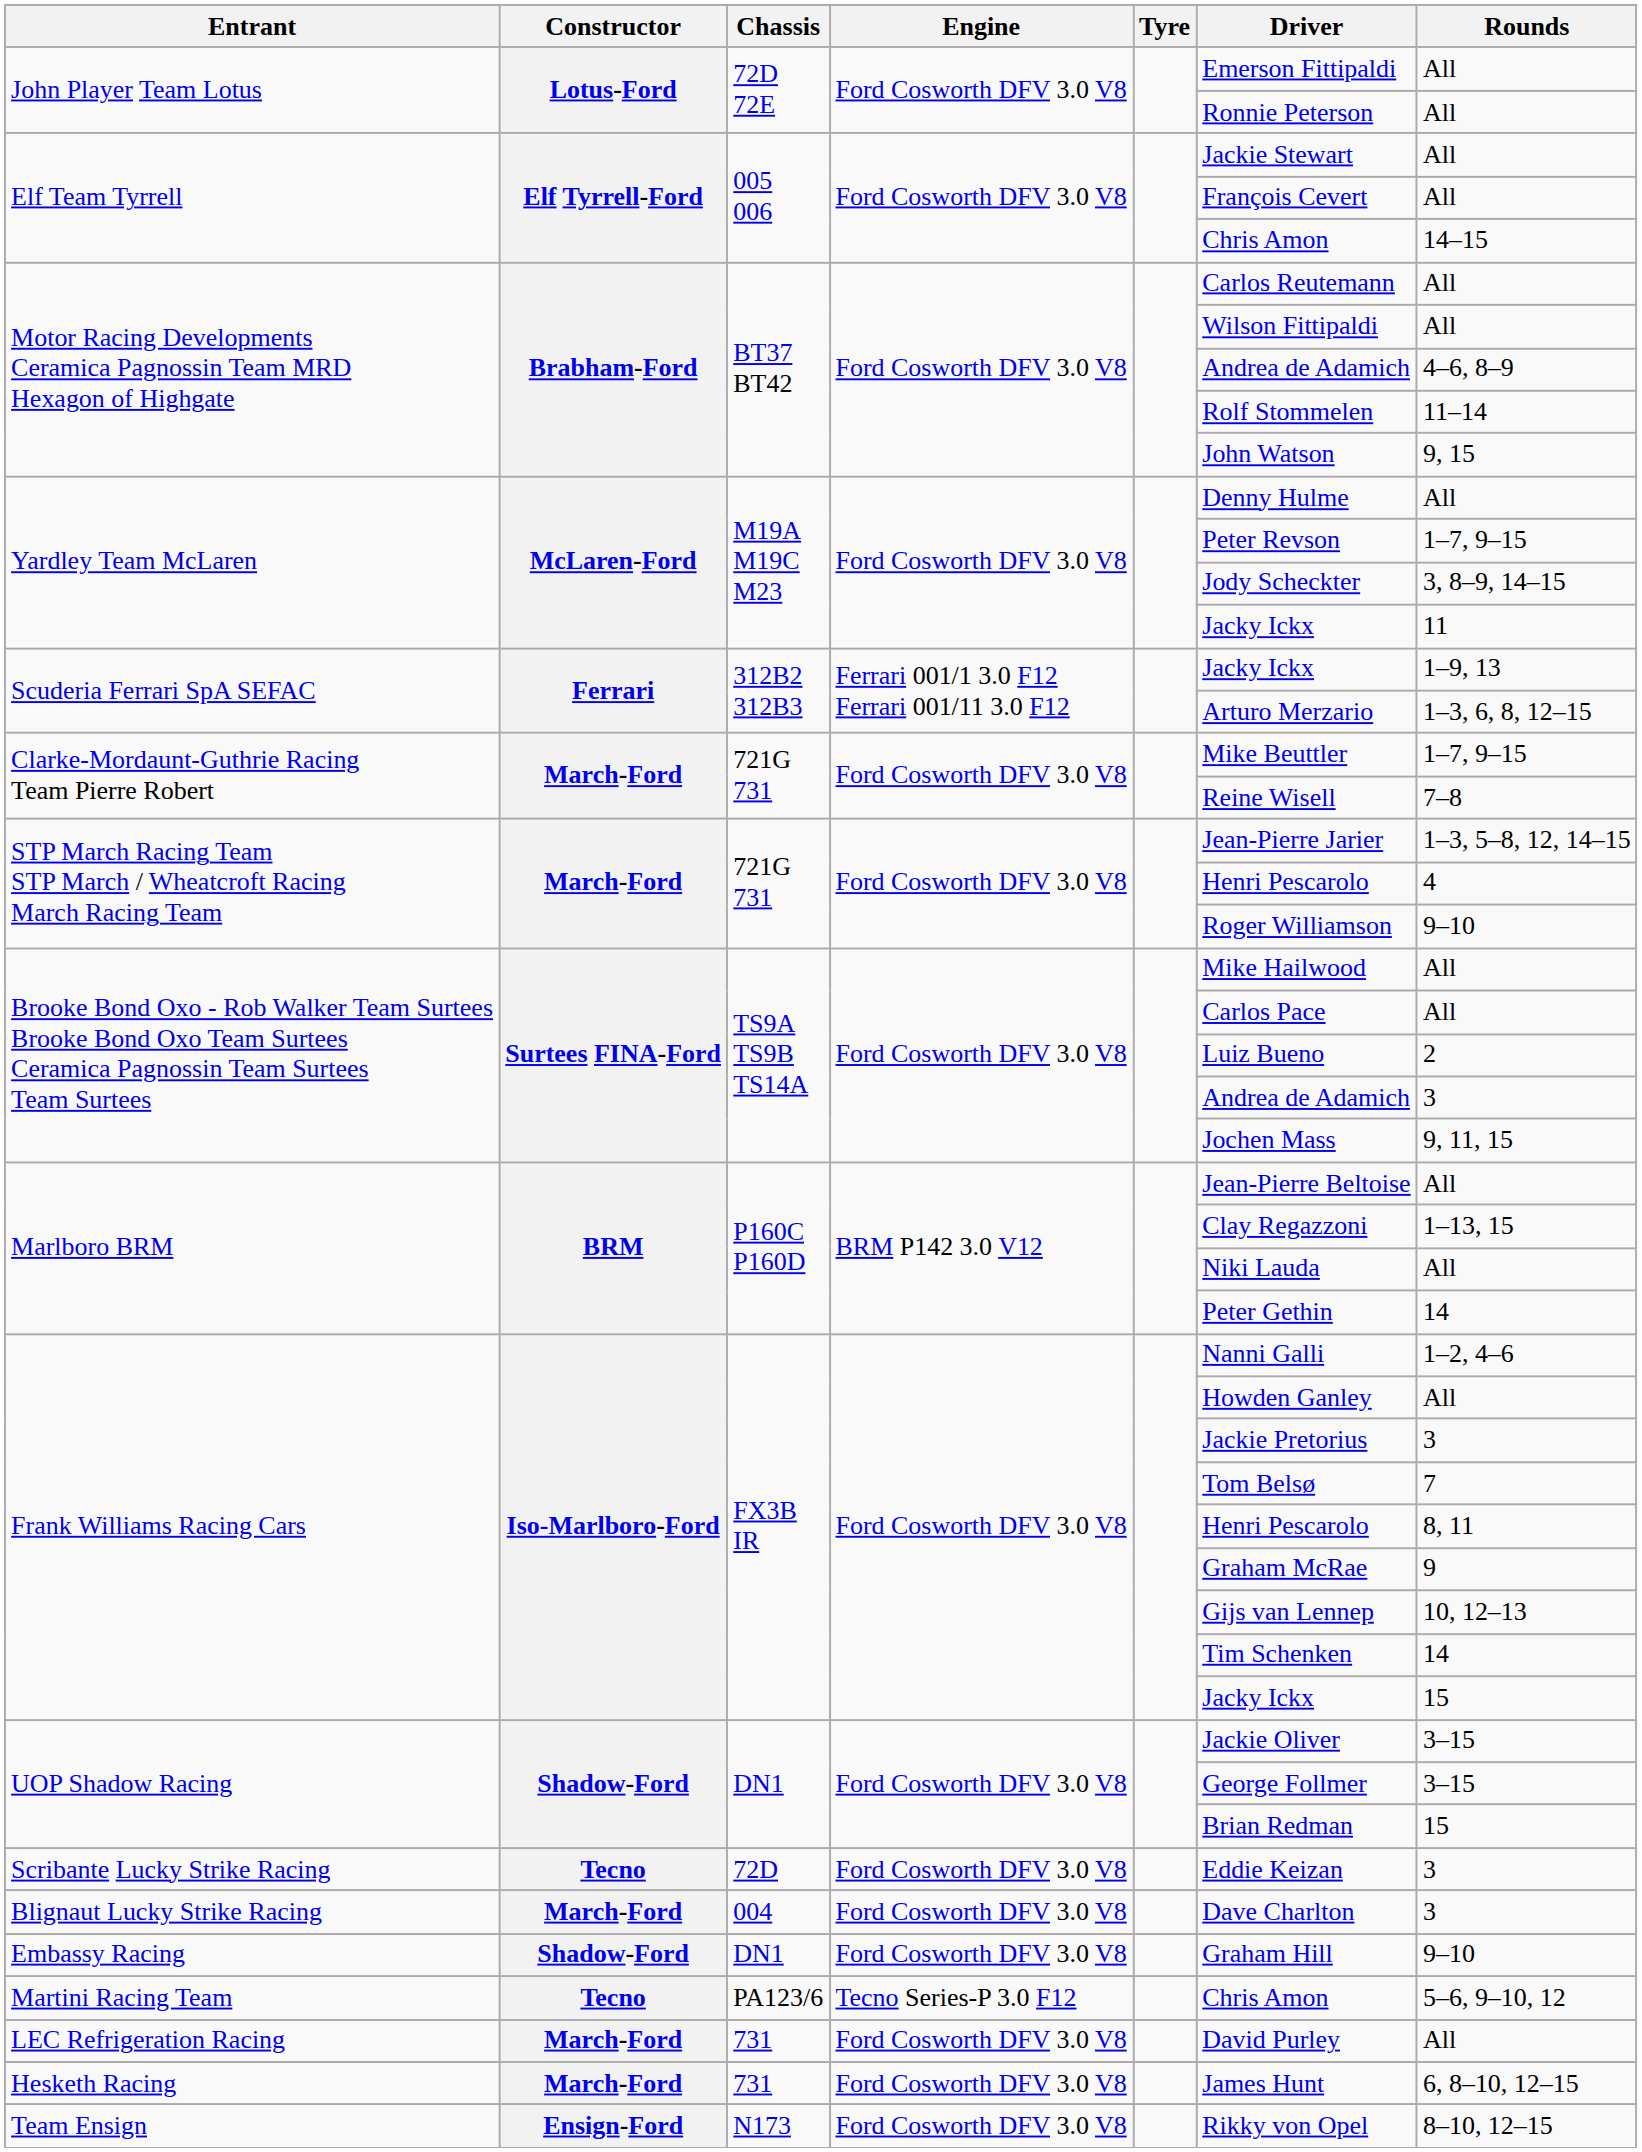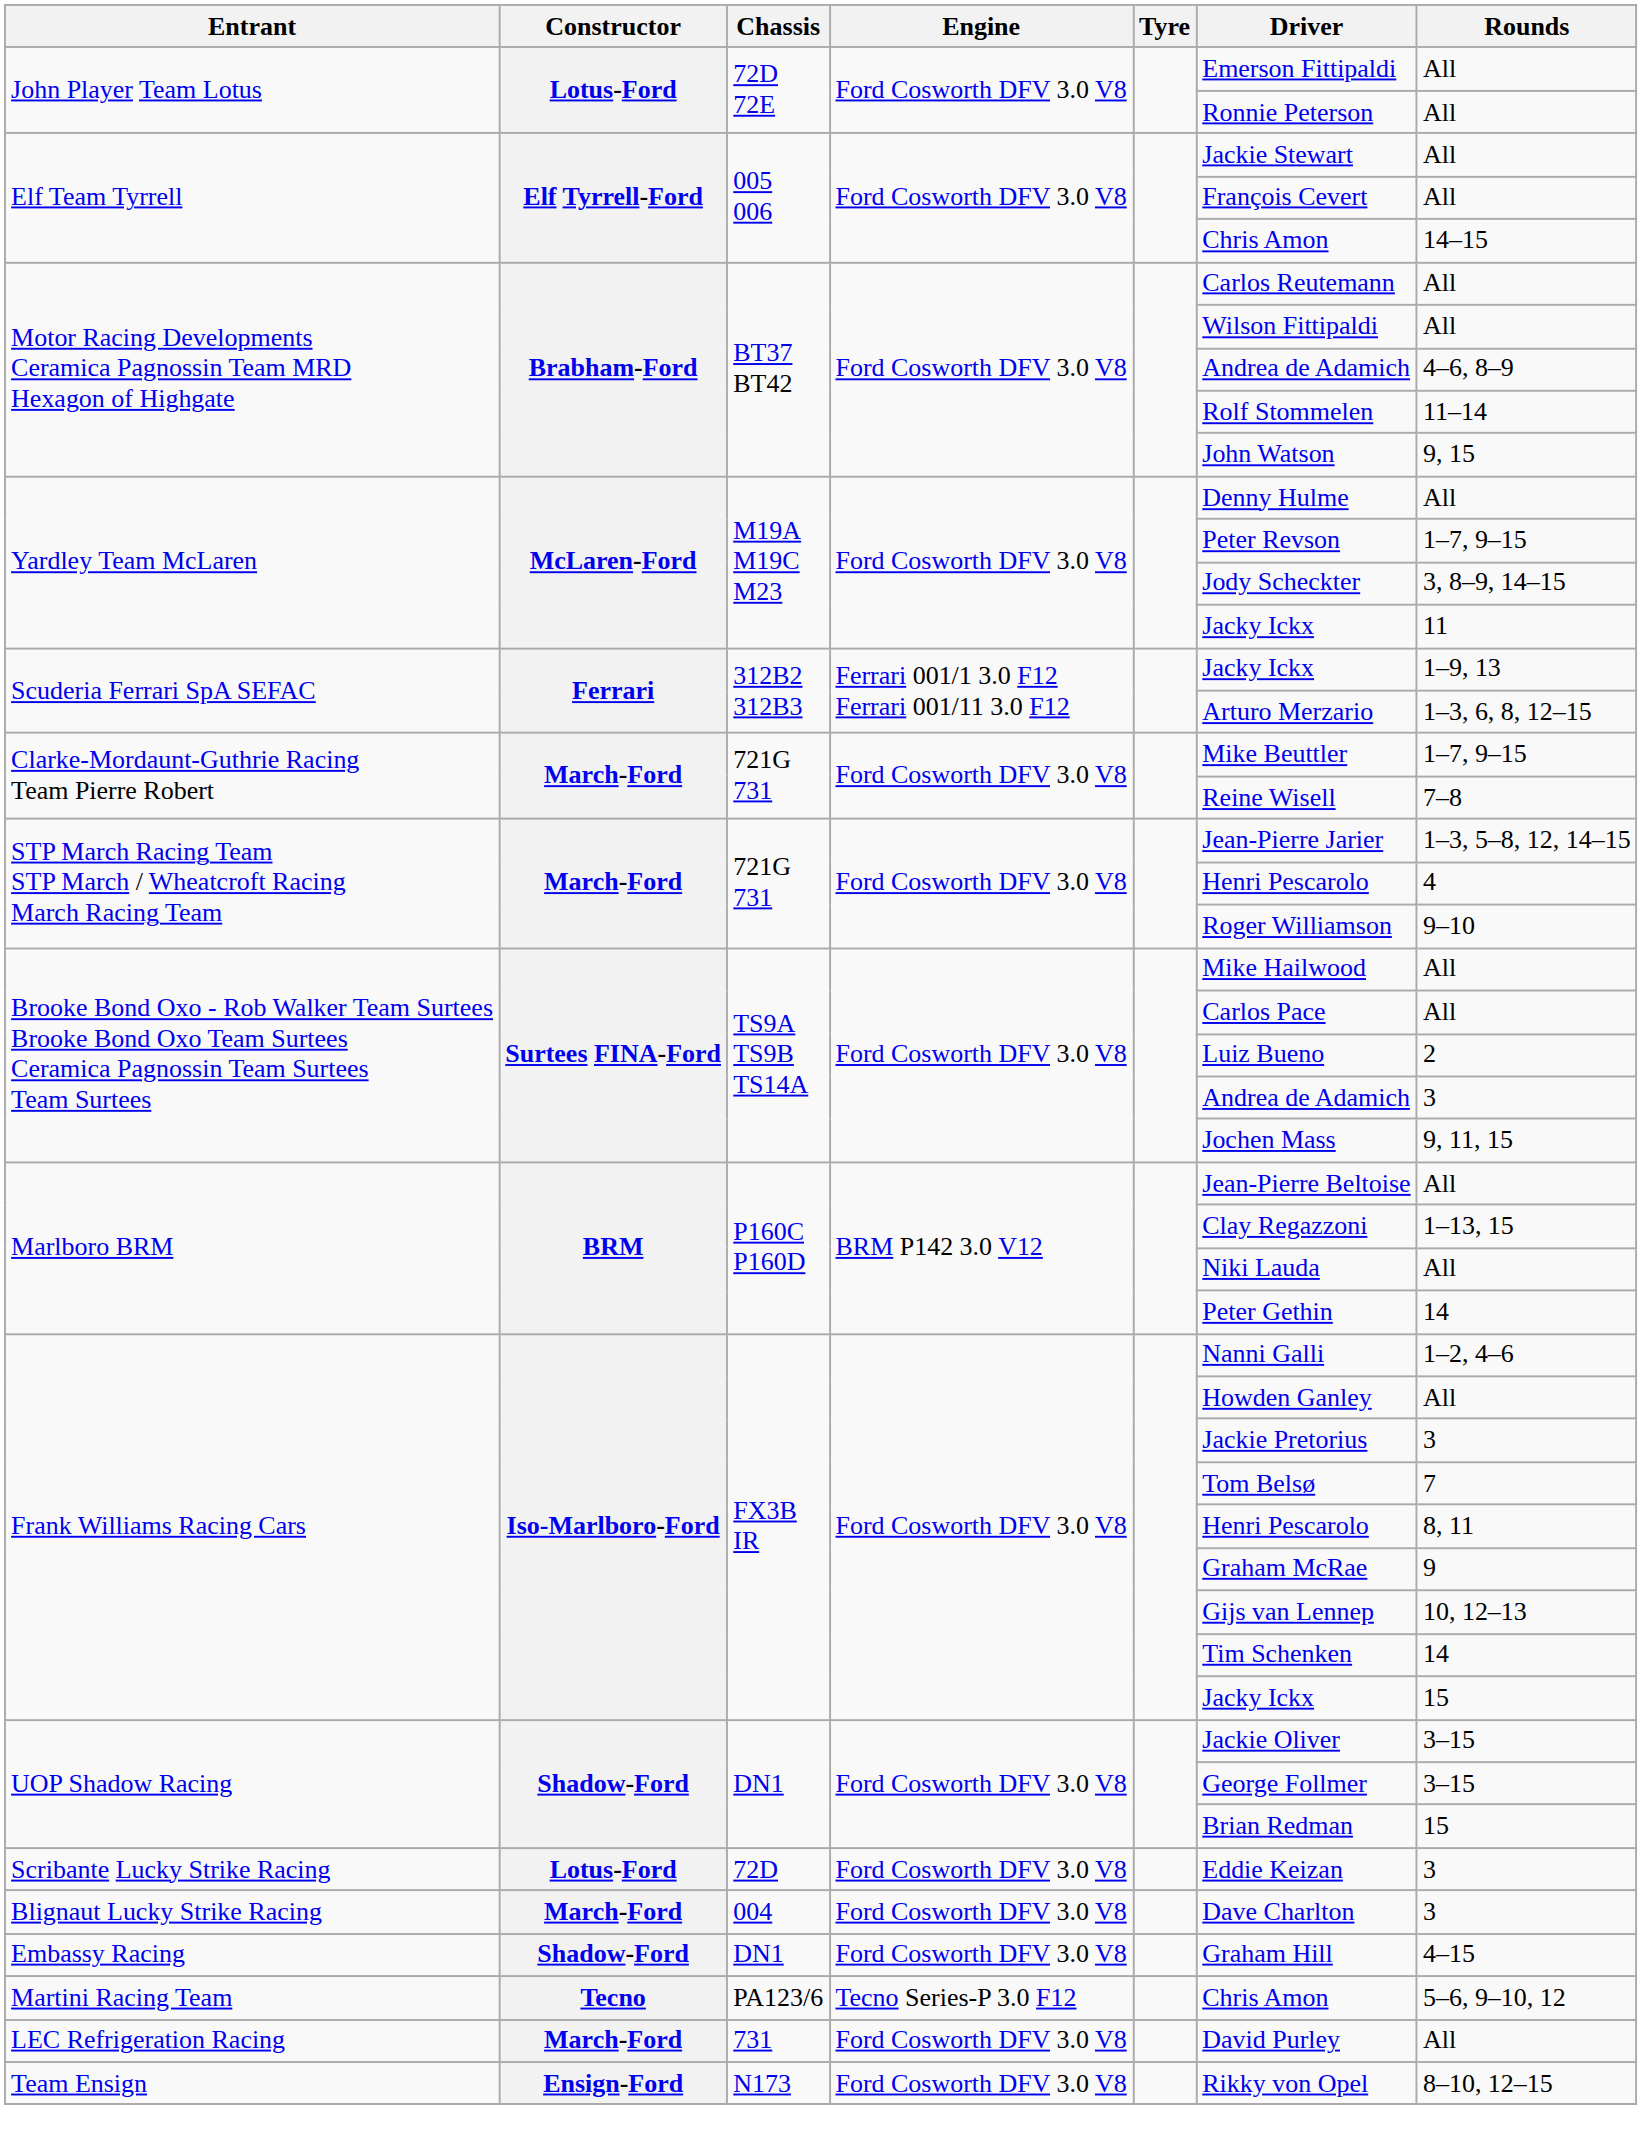 <table class="wikitable sortable" style="font-size: 85%">
 <tr>
 <th>Entrant</th>
 <th>Constructor</th>
 <th>Chassis</th>
 <th>Engine</th>
 <th>Tyre</th>
 <th>Driver</th>
 <th>Rounds</th>
 </tr>
 <tr>
 <td rowspan=2> <a href='#'>John Player</a> <a href='#'>Team Lotus</a></td>
 <th rowspan=2><a href='#'>Lotus</a>-<a href='#'>Ford</a></th>
 <td rowspan=2><a href='#'>72D</a><br><a href='#'>72E</a></td>
 <td rowspan=2><a href='#'>Ford Cosworth DFV</a> 3.0 <a href='#'>V8</a></td>
 <td rowspan=2></td>
 <td> <a href='#'>Emerson Fittipaldi</a></td>
 <td>All</td>
 </tr>
 <tr>
 <td> <a href='#'>Ronnie Peterson</a></td>
 <td>All</td>
 </tr>
 <tr>
 <td rowspan=3> <a href='#'>Elf Team Tyrrell</a></td>
 <th rowspan=3><a href='#'>Elf</a> <a href='#'>Tyrrell</a>-<a href='#'>Ford</a></th>
 <td rowspan=3><a href='#'>005</a><br><a href='#'>006</a></td>
 <td rowspan=3><a href='#'>Ford Cosworth DFV</a> 3.0 <a href='#'>V8</a></td>
 <td rowspan=3></td>
 <td> <a href='#'>Jackie Stewart</a></td>
 <td>All</td>
 </tr>
 <tr>
 <td> <a href='#'>François Cevert</a></td>
 <td>All</td>
 </tr>
 <tr>
 <td> <a href='#'>Chris Amon</a></td>
 <td>14–15</td>
 </tr>
 <tr>
 <td rowspan=5> <a href='#'>Motor Racing Developments</a><br> <a href='#'>Ceramica Pagnossin Team MRD</a><br> <a href='#'>Hexagon of Highgate</a></td>
 <th rowspan=5><a href='#'>Brabham</a>-<a href='#'>Ford</a></th>
 <td rowspan=5><a href='#'>BT37</a><br>BT42</td>
 <td rowspan=5><a href='#'>Ford Cosworth DFV</a> 3.0 <a href='#'>V8</a></td>
 <td rowspan=5></td>
 <td> <a href='#'>Carlos Reutemann</a></td>
 <td>All</td>
 </tr>
 <tr>
 <td> <a href='#'>Wilson Fittipaldi</a></td>
 <td>All</td>
 </tr>
 <tr>
 <td> <a href='#'>Andrea de Adamich</a></td>
 <td>4–6, 8–9</td>
 </tr>
 <tr>
 <td> <a href='#'>Rolf Stommelen</a></td>
 <td>11–14</td>
 </tr>
 <tr>
 <td> <a href='#'>John Watson</a></td>
 <td>9, 15</td>
 </tr>
 <tr>
 <td rowspan=4> <a href='#'>Yardley Team McLaren</a></td>
 <th rowspan=4><a href='#'>McLaren</a>-<a href='#'>Ford</a></th>
 <td rowspan=4><a href='#'>M19A</a><br><a href='#'>M19C</a><br><a href='#'>M23</a></td>
 <td rowspan=4><a href='#'>Ford Cosworth DFV</a> 3.0 <a href='#'>V8</a></td>
 <td rowspan=4></td>
 <td> <a href='#'>Denny Hulme</a></td>
 <td>All</td>
 </tr>
 <tr>
 <td> <a href='#'>Peter Revson</a></td>
 <td>1–7, 9–15</td>
 </tr>
 <tr>
 <td> <a href='#'>Jody Scheckter</a></td>
 <td>3, 8–9, 14–15</td>
 </tr>
 <tr>
 <td> <a href='#'>Jacky Ickx</a></td>
 <td>11</td>
 </tr>
 <tr>
 <td rowspan=2> <a href='#'>Scuderia Ferrari SpA SEFAC</a></td>
 <th rowspan=2><a href='#'>Ferrari</a></th>
 <td rowspan=2><a href='#'>312B2</a><br><a href='#'>312B3</a></td>
 <td rowspan=2><a href='#'>Ferrari</a> 001/1 3.0 <a href='#'>F12</a><br><a href='#'>Ferrari</a> 001/11 3.0 <a href='#'>F12</a></td>
 <td rowspan=2></td>
 <td> <a href='#'>Jacky Ickx</a></td>
 <td>1–9, 13</td>
 </tr>
 <tr>
 <td> <a href='#'>Arturo Merzario</a></td>
 <td>1–3, 6, 8, 12–15</td>
 </tr>
 <tr>
 <td rowspan=2> <a href='#'>Clarke-Mordaunt-Guthrie Racing</a><br> Team Pierre Robert</td>
 <th rowspan=2><a href='#'>March</a>-<a href='#'>Ford</a></th>
 <td rowspan=2>721G<br><a href='#'>731</a></td>
 <td rowspan=2><a href='#'>Ford Cosworth DFV</a> 3.0 <a href='#'>V8</a></td>
 <td rowspan=2><br></td>
 <td> <a href='#'>Mike Beuttler</a></td>
 <td>1–7, 9–15</td>
 </tr>
 <tr>
 <td> <a href='#'>Reine Wisell</a></td>
 <td>7–8</td>
 </tr>
 <tr>
 <td rowspan=3> <a href='#'>STP March Racing Team</a><br> <a href='#'>STP March</a> / <a href='#'>Wheatcroft Racing</a><br> <a href='#'>March Racing Team</a></td>
 <th rowspan=3><a href='#'>March</a>-<a href='#'>Ford</a></th>
 <td rowspan=3>721G<br><a href='#'>731</a></td>
 <td rowspan=3><a href='#'>Ford Cosworth DFV</a> 3.0 <a href='#'>V8</a></td>
 <td rowspan=3></td>
 <td> <a href='#'>Jean-Pierre Jarier</a></td>
 <td>1–3, 5–8, 12, 14–15</td>
 </tr>
 <tr>
 <td> <a href='#'>Henri Pescarolo</a></td>
 <td>4</td>
 </tr>
 <tr>
 <td> <a href='#'>Roger Williamson</a></td>
 <td>9–10</td>
 </tr>
 <tr>
 <td rowspan=5> <a href='#'>Brooke Bond Oxo - Rob Walker Team Surtees</a><br> <a href='#'>Brooke Bond Oxo Team Surtees</a><br> <a href='#'>Ceramica Pagnossin Team Surtees</a><br> <a href='#'>Team Surtees</a></td>
 <th rowspan=5><a href='#'>Surtees</a> <a href='#'>FINA</a>-<a href='#'>Ford</a></th>
 <td rowspan=5><a href='#'>TS9A</a><br><a href='#'>TS9B</a><br><a href='#'>TS14A</a></td>
 <td rowspan=5><a href='#'>Ford Cosworth DFV</a> 3.0 <a href='#'>V8</a></td>
 <td rowspan=5></td>
 <td> <a href='#'>Mike Hailwood</a></td>
 <td>All</td>
 </tr>
 <tr>
 <td> <a href='#'>Carlos Pace</a></td>
 <td>All</td>
 </tr>
 <tr>
 <td> <a href='#'>Luiz Bueno</a></td>
 <td>2</td>
 </tr>
 <tr>
 <td> <a href='#'>Andrea de Adamich</a></td>
 <td>3</td>
 </tr>
 <tr>
 <td> <a href='#'>Jochen Mass</a></td>
 <td>9, 11, 15</td>
 </tr>
 <tr>
 <td rowspan=4> <a href='#'>Marlboro BRM</a></td>
 <th rowspan=4><a href='#'>BRM</a></th>
 <td rowspan=4><a href='#'>P160C</a><br><a href='#'>P160D</a></td>
 <td rowspan=4><a href='#'>BRM</a> P142 3.0 <a href='#'>V12</a></td>
 <td rowspan=4></td>
 <td> <a href='#'>Jean-Pierre Beltoise</a></td>
 <td>All</td>
 </tr>
 <tr>
 <td> <a href='#'>Clay Regazzoni</a></td>
 <td>1–13, 15</td>
 </tr>
 <tr>
 <td> <a href='#'>Niki Lauda</a></td>
 <td>All</td>
 </tr>
 <tr>
 <td> <a href='#'>Peter Gethin</a></td>
 <td>14</td>
 </tr>
 <tr>
 <td rowspan=9> <a href='#'>Frank Williams Racing Cars</a></td>
 <th rowspan=9><a href='#'>Iso-Marlboro</a>-<a href='#'>Ford</a></th>
 <td rowspan=9><a href='#'>FX3B</a><br><a href='#'>IR</a></td>
 <td rowspan=9><a href='#'>Ford Cosworth DFV</a> 3.0 <a href='#'>V8</a></td>
 <td rowspan=9></td>
 <td> <a href='#'>Nanni Galli</a></td>
 <td>1–2, 4–6</td>
 </tr>
 <tr>
 <td> <a href='#'>Howden Ganley</a></td>
 <td>All</td>
 </tr>
 <tr>
 <td> <a href='#'>Jackie Pretorius</a></td>
 <td>3</td>
 </tr>
 <tr>
 <td> <a href='#'>Tom Belsø</a></td>
 <td>7</td>
 </tr>
 <tr>
 <td> <a href='#'>Henri Pescarolo</a></td>
 <td>8, 11</td>
 </tr>
 <tr>
 <td> <a href='#'>Graham McRae</a></td>
 <td>9</td>
 </tr>
 <tr>
 <td> <a href='#'>Gijs van Lennep</a></td>
 <td>10, 12–13</td>
 </tr>
 <tr>
 <td> <a href='#'>Tim Schenken</a></td>
 <td>14</td>
 </tr>
 <tr>
 <td> <a href='#'>Jacky Ickx</a></td>
 <td>15</td>
 </tr>
 <tr>
 <td rowspan=3> <a href='#'>UOP Shadow Racing</a></td>
 <th rowspan=3><a href='#'>Shadow</a>-<a href='#'>Ford</a></th>
 <td rowspan=3><a href='#'>DN1</a></td>
 <td rowspan=3><a href='#'>Ford Cosworth DFV</a> 3.0 <a href='#'>V8</a></td>
 <td rowspan=3></td>
 <td> <a href='#'>Jackie Oliver</a></td>
 <td>3–15</td>
 </tr>
 <tr>
 <td> <a href='#'>George Follmer</a></td>
 <td>3–15</td>
 </tr>
 <tr>
 <td> <a href='#'>Brian Redman</a></td>
 <td>15</td>
 </tr>
 <tr>
 <td> <a href='#'>Scribante</a> <a href='#'>Lucky Strike Racing</a></td>
-<th><a href='#'>Tecno</a></th>
+<th><a href='#'>Lotus</a>-<a href='#'>Ford</a></th>
 <td><a href='#'>72D</a></td>
 <td><a href='#'>Ford Cosworth DFV</a> 3.0 <a href='#'>V8</a></td>
 <td></td>
 <td> <a href='#'>Eddie Keizan</a></td>
 <td>3</td>
 </tr>
 <tr>
 <td> <a href='#'>Blignaut Lucky Strike Racing</a></td>
 <th><a href='#'>March</a>-<a href='#'>Ford</a></th>
 <td><a href='#'>004</a></td>
 <td><a href='#'>Ford Cosworth DFV</a> 3.0 <a href='#'>V8</a></td>
 <td></td>
 <td> <a href='#'>Dave Charlton</a></td>
 <td>3</td>
 </tr>
 <tr>
 <td> <a href='#'>Embassy Racing</a></td>
 <th><a href='#'>Shadow</a>-<a href='#'>Ford</a></th>
 <td><a href='#'>DN1</a></td>
 <td><a href='#'>Ford Cosworth DFV</a> 3.0 <a href='#'>V8</a></td>
 <td></td>
 <td> <a href='#'>Graham Hill</a></td>
-<td>9–10</td>
+<td>4–15</td>
 </tr>
 <tr>
 <td> <a href='#'>Martini Racing Team</a></td>
 <th><a href='#'>Tecno</a></th>
 <td>PA123/6</td>
 <td><a href='#'>Tecno</a> Series-P 3.0 <a href='#'>F12</a></td>
 <td></td>
 <td> <a href='#'>Chris Amon</a></td>
 <td>5–6, 9–10, 12</td>
 </tr>
 <tr>
 <td> <a href='#'>LEC Refrigeration Racing</a></td>
 <th><a href='#'>March</a>-<a href='#'>Ford</a></th>
 <td><a href='#'>731</a></td>
 <td><a href='#'>Ford Cosworth DFV</a> 3.0 <a href='#'>V8</a></td>
 <td></td>
 <td> <a href='#'>David Purley</a></td>
 <td>All</td>
 </tr>
 <tr>
-<td> <a href='#'>Hesketh Racing</a></td>
-<th><a href='#'>March</a>-<a href='#'>Ford</a></th>
-<td><a href='#'>731</a></td>
-<td><a href='#'>Ford Cosworth DFV</a> 3.0 <a href='#'>V8</a></td>
-<td></td>
-<td> <a href='#'>James Hunt</a></td>
-<td>6, 8–10, 12–15</td>
-</tr>
-<tr>
 <td> <a href='#'>Team Ensign</a></td>
 <th><a href='#'>Ensign</a>-<a href='#'>Ford</a></th>
 <td><a href='#'>N173</a></td>
 <td><a href='#'>Ford Cosworth DFV</a> 3.0 <a href='#'>V8</a></td>
 <td></td>
 <td> <a href='#'>Rikky von Opel</a></td>
 <td>8–10, 12–15</td>
 </tr>
 <tr>
 </tr>
 </table>
